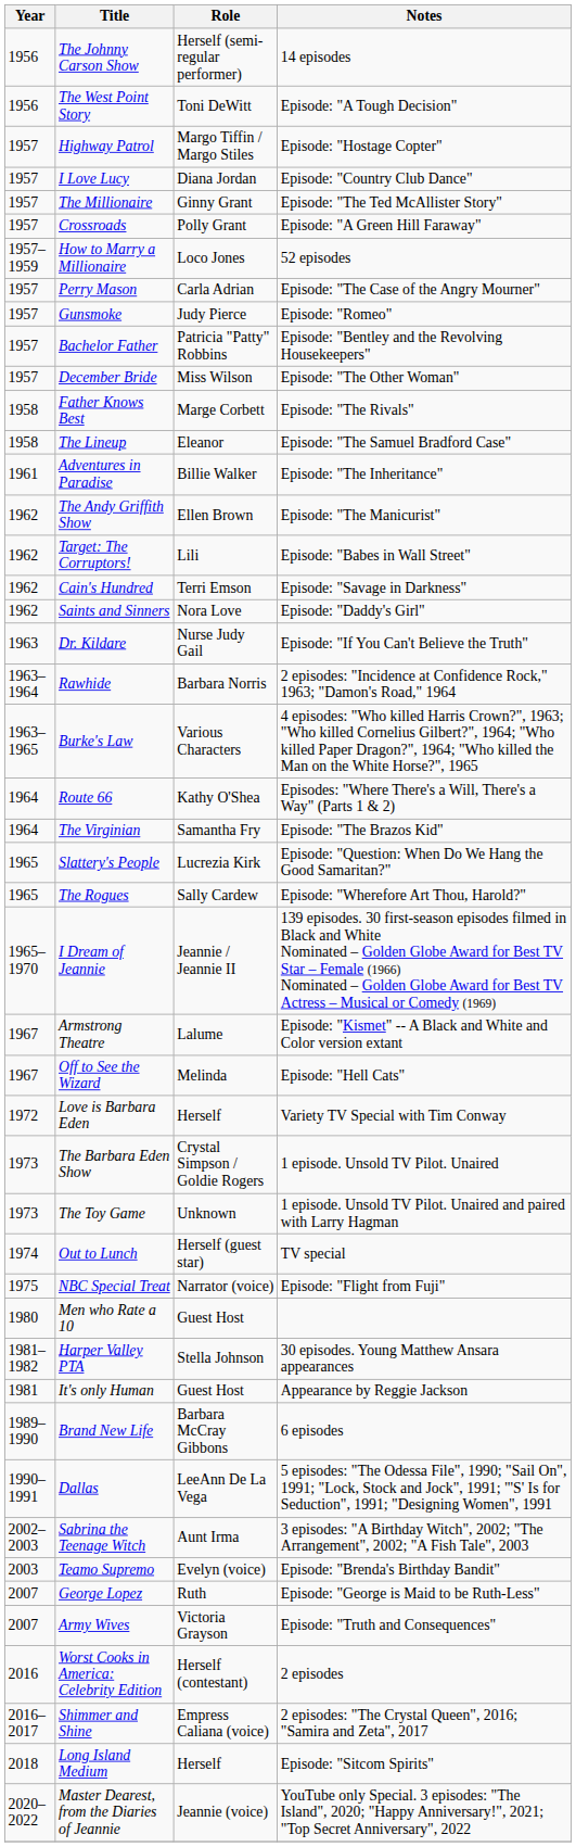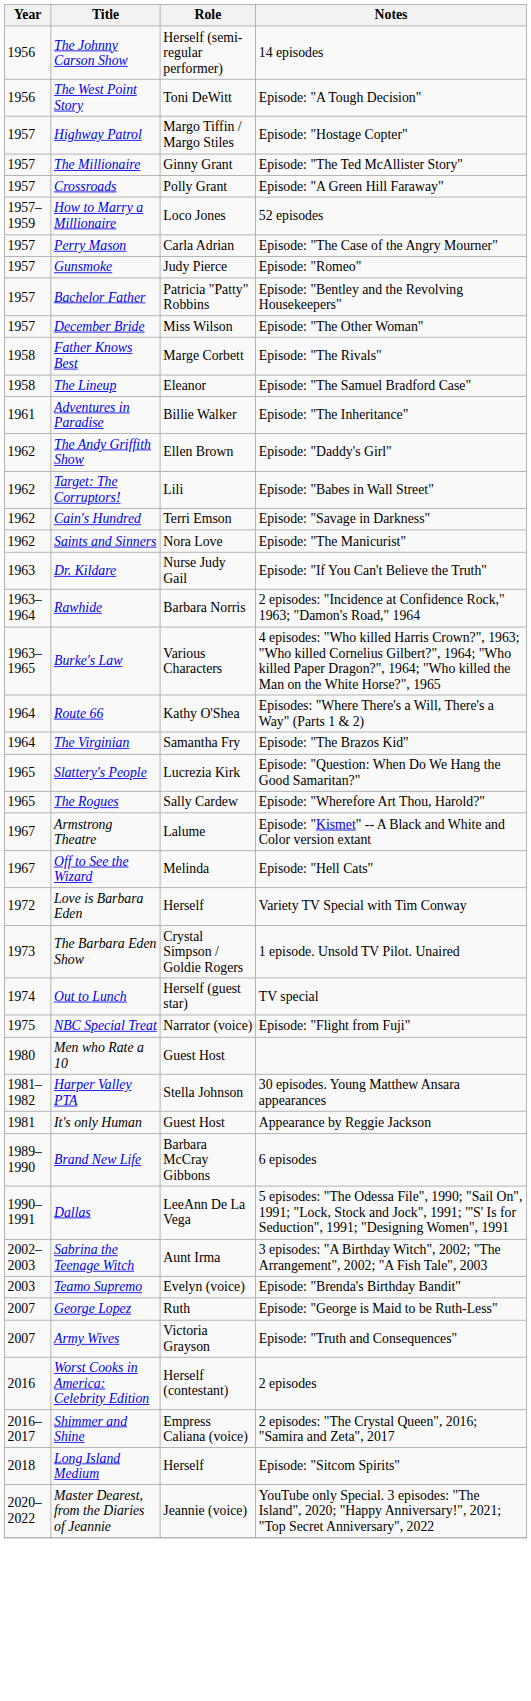 <table class="wikitable sortable">
 <tr>
 <th>Year</th>
 <th>Title</th>
 <th>Role</th>
 <th>Notes</th>
 </tr>
 <tr>
 <td>1956</td>
 <td><em><a href='#'>The Johnny Carson Show</a></em></td>
 <td>Herself (semi-regular performer)</td>
 <td>14 episodes</td>
 </tr>
 <tr>
 <td>1956</td>
 <td><em><a href='#'>The West Point Story</a></em></td>
 <td>Toni DeWitt</td>
 <td>Episode: "A Tough Decision"</td>
 </tr>
 <tr>
 <td>1957</td>
 <td><em><a href='#'>Highway Patrol</a></em></td>
 <td>Margo Tiffin / Margo Stiles</td>
 <td>Episode: "Hostage Copter"</td>
-</tr>
-<tr>
-<td>1957</td>
-<td><em><a href='#'>I Love Lucy</a></em></td>
-<td>Diana Jordan</td>
-<td>Episode: "Country Club Dance"</td>
 </tr>
 <tr>
 <td>1957</td>
 <td><em><a href='#'>The Millionaire</a></em></td>
 <td>Ginny Grant</td>
 <td>Episode: "The Ted McAllister Story"</td>
 </tr>
 <tr>
 <td>1957</td>
 <td><em><a href='#'>Crossroads</a></em></td>
 <td>Polly Grant</td>
 <td>Episode: "A Green Hill Faraway"</td>
 </tr>
 <tr>
 <td>1957–1959</td>
 <td><em><a href='#'>How to Marry a Millionaire</a></em></td>
 <td>Loco Jones</td>
 <td>52 episodes</td>
 </tr>
 <tr>
 <td>1957</td>
 <td><em><a href='#'>Perry Mason</a></em></td>
 <td>Carla Adrian</td>
 <td>Episode: "The Case of the Angry Mourner"</td>
 </tr>
 <tr>
 <td>1957</td>
 <td><em><a href='#'>Gunsmoke</a></em></td>
 <td>Judy Pierce</td>
 <td>Episode: "Romeo"</td>
 </tr>
 <tr>
 <td>1957</td>
 <td><em><a href='#'>Bachelor Father</a></em></td>
 <td>Patricia "Patty" Robbins</td>
 <td>Episode: "Bentley and the Revolving Housekeepers"</td>
 </tr>
 <tr>
 <td>1957</td>
 <td><em><a href='#'>December Bride</a></em></td>
 <td>Miss Wilson</td>
 <td>Episode: "The Other Woman"</td>
 </tr>
 <tr>
 <td>1958</td>
 <td><em><a href='#'>Father Knows Best</a></em></td>
 <td>Marge Corbett</td>
 <td>Episode: "The Rivals"</td>
 </tr>
 <tr>
 <td>1958</td>
 <td><em><a href='#'>The Lineup</a></em></td>
 <td>Eleanor</td>
 <td>Episode: "The Samuel Bradford Case"</td>
 </tr>
 <tr>
 <td>1961</td>
 <td><em><a href='#'>Adventures in Paradise</a></em></td>
 <td>Billie Walker</td>
 <td>Episode: "The Inheritance"</td>
 </tr>
 <tr>
 <td>1962</td>
 <td><em><a href='#'>The Andy Griffith Show</a></em></td>
 <td>Ellen Brown</td>
-<td>Episode: "The Manicurist"</td>
+<td>Episode: "Daddy's Girl"</td>
 </tr>
 <tr>
 <td>1962</td>
 <td><em><a href='#'>Target: The Corruptors!</a></em></td>
 <td>Lili</td>
 <td>Episode: "Babes in Wall Street"</td>
 </tr>
 <tr>
 <td>1962</td>
 <td><em><a href='#'>Cain's Hundred</a></em></td>
 <td>Terri Emson</td>
 <td>Episode: "Savage in Darkness"</td>
 </tr>
 <tr>
 <td>1962</td>
 <td><em><a href='#'>Saints and Sinners</a></em></td>
 <td>Nora Love</td>
-<td>Episode: "Daddy's Girl"</td>
+<td>Episode: "The Manicurist"</td>
 </tr>
 <tr>
 <td>1963</td>
 <td><em><a href='#'>Dr. Kildare</a></em></td>
 <td>Nurse Judy Gail</td>
 <td>Episode: "If You Can't Believe the Truth"</td>
 </tr>
 <tr>
 <td>1963–1964</td>
 <td><em><a href='#'>Rawhide</a></em></td>
 <td>Barbara Norris</td>
 <td>2 episodes: "Incidence at Confidence Rock," 1963; "Damon's Road," 1964</td>
 </tr>
 <tr>
 <td>1963–1965</td>
 <td><em><a href='#'>Burke's Law</a></em></td>
 <td>Various Characters</td>
 <td>4 episodes: "Who killed Harris Crown?", 1963; "Who killed Cornelius Gilbert?", 1964; "Who killed Paper Dragon?", 1964; "Who killed the Man on the White Horse?", 1965</td>
 </tr>
 <tr>
 <td>1964</td>
 <td><em><a href='#'>Route 66</a></em></td>
 <td>Kathy O'Shea</td>
 <td>Episodes: "Where There's a Will, There's a Way" (Parts 1 & 2)</td>
 </tr>
 <tr>
 <td>1964</td>
 <td><em><a href='#'>The Virginian</a></em></td>
 <td>Samantha Fry</td>
 <td>Episode: "The Brazos Kid"</td>
 </tr>
 <tr>
 <td>1965</td>
 <td><em><a href='#'>Slattery's People</a></em></td>
 <td>Lucrezia Kirk</td>
 <td>Episode: "Question: When Do We Hang the Good Samaritan?"</td>
 </tr>
 <tr>
 <td>1965</td>
 <td><em><a href='#'>The Rogues</a></em></td>
 <td>Sally Cardew</td>
 <td>Episode: "Wherefore Art Thou, Harold?"</td>
 </tr>
 <tr>
-<td>1965–1970</td>
-<td><em><a href='#'>I Dream of Jeannie</a></em></td>
-<td>Jeannie / Jeannie II</td>
-<td>139 episodes. 30 first-season episodes filmed in Black and White<br>Nominated – <a href='#'>Golden Globe Award for Best TV Star – Female</a> <small>(1966)</small><br>Nominated – <a href='#'>Golden Globe Award for Best TV Actress – Musical or Comedy</a> <small>(1969)</small></td>
-</tr>
-<tr>
 <td>1967</td>
 <td><em>Armstrong Theatre</em></td>
 <td>Lalume</td>
 <td>Episode: "<a href='#'>Kismet</a>" -- A Black and White and Color version extant</td>
 </tr>
 <tr>
 <td>1967</td>
 <td><em><a href='#'>Off to See the Wizard</a></em></td>
 <td>Melinda</td>
 <td>Episode: "Hell Cats"</td>
 </tr>
 <tr>
 <td>1972</td>
 <td><em>Love is Barbara Eden</em></td>
 <td>Herself</td>
 <td>Variety TV Special with Tim Conway</td>
 </tr>
 <tr>
 <td>1973</td>
 <td><em>The Barbara Eden Show</em></td>
 <td>Crystal Simpson / Goldie Rogers</td>
 <td>1 episode. Unsold TV Pilot. Unaired</td>
-</tr>
-<tr>
-<td>1973</td>
-<td><em>The Toy Game</em></td>
-<td>Unknown</td>
-<td>1 episode. Unsold TV Pilot. Unaired and paired with Larry Hagman</td>
 </tr>
 <tr>
 <td>1974</td>
 <td><em><a href='#'>Out to Lunch</a></em></td>
 <td>Herself (guest star)</td>
 <td>TV special</td>
 </tr>
 <tr>
 <td>1975</td>
 <td><em><a href='#'>NBC Special Treat</a></em></td>
 <td>Narrator (voice)</td>
 <td>Episode: "Flight from Fuji"</td>
 </tr>
 <tr>
 <td>1980</td>
 <td><em>Men who Rate a 10</em></td>
 <td>Guest Host</td>
 <td></td>
 </tr>
 <tr>
 <td>1981–1982</td>
 <td><em><a href='#'>Harper Valley PTA</a></em></td>
 <td>Stella Johnson</td>
 <td>30 episodes. Young Matthew Ansara appearances</td>
 </tr>
 <tr>
 <td>1981</td>
 <td><em>It's only Human</em></td>
 <td>Guest Host</td>
 <td>Appearance by Reggie Jackson</td>
 </tr>
 <tr>
 <td>1989–1990</td>
 <td><em><a href='#'>Brand New Life</a></em></td>
 <td>Barbara McCray Gibbons</td>
 <td>6 episodes</td>
 </tr>
 <tr>
 <td>1990–1991</td>
 <td><em><a href='#'>Dallas</a></em></td>
 <td>LeeAnn De La Vega</td>
 <td>5 episodes: "The Odessa File", 1990; "Sail On", 1991; "Lock, Stock and Jock", 1991; "'S' Is for Seduction", 1991; "Designing Women", 1991</td>
 </tr>
 <tr>
 <td>2002–2003</td>
 <td><em><a href='#'>Sabrina the Teenage Witch</a></em></td>
 <td>Aunt Irma</td>
 <td>3 episodes: "A Birthday Witch", 2002; "The Arrangement", 2002; "A Fish Tale", 2003</td>
 </tr>
 <tr>
 <td>2003</td>
 <td><em><a href='#'>Teamo Supremo</a></em></td>
 <td>Evelyn (voice)</td>
 <td>Episode: "Brenda's Birthday Bandit"</td>
 </tr>
 <tr>
 <td>2007</td>
 <td><em><a href='#'>George Lopez</a></em></td>
 <td>Ruth</td>
 <td>Episode: "George is Maid to be Ruth-Less"</td>
 </tr>
 <tr>
 <td>2007</td>
 <td><em><a href='#'>Army Wives</a></em></td>
 <td>Victoria Grayson</td>
 <td>Episode: "Truth and Consequences"</td>
 </tr>
 <tr>
 <td>2016</td>
 <td><em><a href='#'>Worst Cooks in America: Celebrity Edition</a></em></td>
 <td>Herself (contestant)</td>
 <td>2 episodes</td>
 </tr>
 <tr>
 <td>2016–2017</td>
 <td><em><a href='#'>Shimmer and Shine</a></em></td>
 <td>Empress Caliana (voice)</td>
 <td>2 episodes: "The Crystal Queen", 2016; "Samira and Zeta", 2017</td>
 </tr>
 <tr>
 <td>2018</td>
 <td><em><a href='#'>Long Island Medium</a></em></td>
 <td>Herself</td>
 <td>Episode: "Sitcom Spirits"</td>
 </tr>
 <tr>
 <td>2020–2022</td>
 <td><em>Master Dearest, from the Diaries of Jeannie</em></td>
 <td>Jeannie (voice)</td>
 <td>YouTube only Special. 3 episodes: "The Island", 2020; "Happy Anniversary!", 2021; "Top Secret Anniversary", 2022</td>
 </tr>
 <tr>
 </tr>
 </table>
